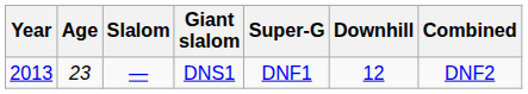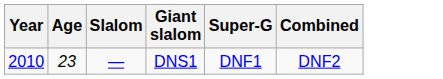 <table class=wikitable style="text-align:center">
 <tr>
 <th>Year</th>
 <th>Age</th>
 <th>Slalom</th>
 <th>Giant<br>slalom</th>
 <th>Super-G</th>
-<th>Downhill</th>
 <th>Combined</th>
 </tr>
 <tr>
-<td><a href='#'>2013</a></td>
+<td><a href='#'>2010</a></td>
 <td><em>23</em></td>
 <td><a href='#'>—</a></td>
 <td><a href='#'>DNS1</a></td>
 <td><a href='#'>DNF1</a></td>
-<td><a href='#'>12</a></td>
 <td><a href='#'>DNF2</a></td>
 </tr>
 </table>
